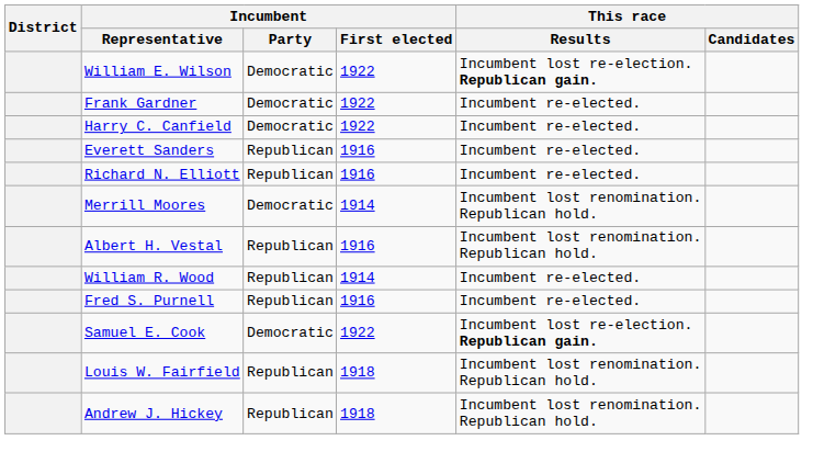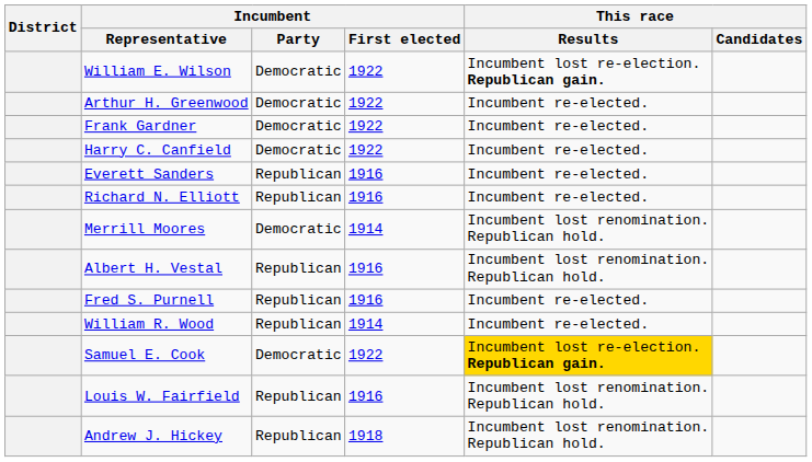 <table class=wikitable>
 <tr>
 <th rowspan=2>District</th>
 <th colspan=3>Incumbent</th>
 <th colspan=2>This race</th>
 </tr>
 <tr>
 <th>Representative</th>
 <th>Party</th>
 <th>First elected</th>
 <th>Results</th>
 <th>Candidates</th>
 </tr>
 <tr>
 <th></th>
 <td><a href='#'>William E. Wilson</a></td>
 <td>Democratic</td>
 <td><a href='#'>1922</a></td>
 <td>Incumbent lost re-election.<br><strong>Republican gain.</strong></td>
+<td nowrap></td>
+</tr>
+<tr>
+<th></th>
+<td><a href='#'>Arthur H. Greenwood</a></td>
+<td>Democratic</td>
+<td><a href='#'>1922</a></td>
+<td>Incumbent re-elected.</td>
 <td nowrap></td>
 </tr>
 <tr>
 <th></th>
 <td><a href='#'>Frank Gardner</a></td>
 <td>Democratic</td>
 <td><a href='#'>1922</a></td>
 <td>Incumbent re-elected.</td>
 <td nowrap></td>
 </tr>
 <tr>
 <th></th>
 <td><a href='#'>Harry C. Canfield</a></td>
 <td>Democratic</td>
 <td><a href='#'>1922</a></td>
 <td>Incumbent re-elected.</td>
 <td nowrap></td>
 </tr>
 <tr>
 <th></th>
 <td><a href='#'>Everett Sanders</a></td>
 <td>Republican</td>
 <td><a href='#'>1916</a></td>
 <td>Incumbent re-elected.</td>
 <td nowrap></td>
 </tr>
 <tr>
 <th></th>
 <td><a href='#'>Richard N. Elliott</a></td>
 <td>Republican</td>
 <td><a href='#'>1916</a></td>
 <td>Incumbent re-elected.</td>
 <td nowrap></td>
 </tr>
 <tr>
 <th></th>
 <td><a href='#'>Merrill Moores</a></td>
 <td>Democratic</td>
 <td><a href='#'>1914</a></td>
 <td>Incumbent lost renomination.<br>Republican hold.</td>
 <td nowrap></td>
 </tr>
 <tr>
 <th></th>
 <td><a href='#'>Albert H. Vestal</a></td>
 <td>Republican</td>
 <td><a href='#'>1916</a></td>
 <td>Incumbent lost renomination.<br>Republican hold.</td>
 <td nowrap></td>
 </tr>
 <tr>
 <th></th>
+<td><a href='#'>Fred S. Purnell</a></td>
+<td>Republican</td>
+<td><a href='#'>1916</a></td>
+<td>Incumbent re-elected.</td>
+<td nowrap></td>
+</tr>
+<tr>
+<th></th>
 <td><a href='#'>William R. Wood</a></td>
 <td>Republican</td>
 <td><a href='#'>1914</a></td>
 <td>Incumbent re-elected.</td>
 <td nowrap></td>
 </tr>
 <tr>
 <th></th>
-<td><a href='#'>Fred S. Purnell</a></td>
-<td>Republican</td>
-<td><a href='#'>1916</a></td>
-<td>Incumbent re-elected.</td>
-<td nowrap></td>
-</tr>
-<tr>
-<th></th>
 <td><a href='#'>Samuel E. Cook</a></td>
 <td>Democratic</td>
 <td><a href='#'>1922</a></td>
-<td>Incumbent lost re-election.<br><strong>Republican gain.</strong></td>
+<td style="background: gold;">Incumbent lost re-election.<br><strong>Republican gain.</strong></td>
 <td nowrap></td>
 </tr>
 <tr>
 <th></th>
 <td><a href='#'>Louis W. Fairfield</a></td>
 <td>Republican</td>
-<td><a href='#'>1918</a></td>
+<td><a href='#'>1916</a></td>
 <td>Incumbent lost renomination.<br>Republican hold.</td>
 <td nowrap></td>
 </tr>
 <tr>
 <th></th>
 <td><a href='#'>Andrew J. Hickey</a></td>
 <td>Republican</td>
 <td><a href='#'>1918</a></td>
 <td>Incumbent lost renomination.<br>Republican hold.</td>
 <td nowrap></td>
 </tr>
 </table>
